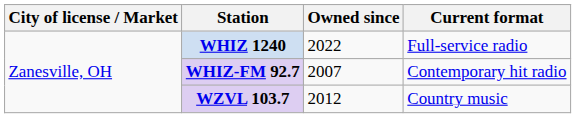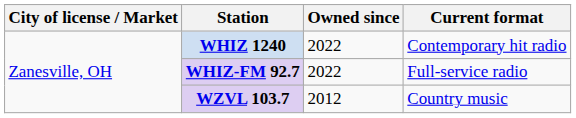 <table class="wikitable">
 <tr>
 <th>City of license / Market</th>
 <th>Station</th>
 <th>Owned since</th>
 <th>Current format</th>
 </tr>
 <tr>
 <td rowspan="3"><a href='#'>Zanesville, OH</a></td>
 <th style="background: #cedff2;"><a href='#'>WHIZ</a> 1240</th>
 <td>2022</td>
-<td><a href='#'>Full-service radio</a></td>
+<td><a href='#'>Contemporary hit radio</a></td>
 </tr>
 <tr>
 <th style="background: #ddcef2;"><a href='#'>WHIZ-FM</a> 92.7</th>
-<td>2007</td>
-<td><a href='#'>Contemporary hit radio</a></td>
+<td>2022</td>
+<td><a href='#'>Full-service radio</a></td>
 </tr>
 <tr>
 <th style="background: #ddcef2;"><a href='#'>WZVL</a> 103.7</th>
 <td>2012</td>
 <td><a href='#'>Country music</a></td>
 </tr>
 </table>
